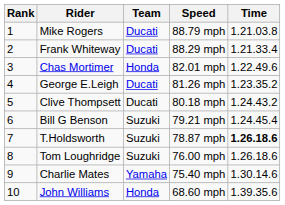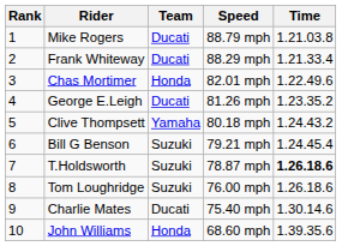 <table class="wikitable" style="font-size: 95%;">
 <tr style="background:#efefef;">
 <th>Rank</th>
 <th>Rider</th>
 <th>Team</th>
 <th>Speed</th>
 <th>Time</th>
 </tr>
 <tr>
 <td>1</td>
 <td> Mike Rogers</td>
 <td><a href='#'>Ducati</a></td>
 <td>88.79 mph</td>
 <td>1.21.03.8</td>
 </tr>
 <tr>
 <td>2</td>
 <td> Frank Whiteway</td>
 <td><a href='#'>Ducati</a></td>
 <td>88.29 mph</td>
 <td>1.21.33.4</td>
 </tr>
 <tr>
 <td>3</td>
 <td> 	<a href='#'>Chas Mortimer</a></td>
 <td><a href='#'>Honda</a></td>
 <td>82.01 mph</td>
 <td>1.22.49.6</td>
 </tr>
 <tr>
 <td>4</td>
 <td> 	George E.Leigh</td>
 <td><a href='#'>Ducati</a></td>
 <td>81.26 mph</td>
 <td>1.23.35.2</td>
 </tr>
 <tr>
 <td>5</td>
 <td> 	Clive Thompsett</td>
-<td>Ducati</td>
+<td><a href='#'>Yamaha</a></td>
 <td>80.18 mph</td>
 <td>1.24.43.2</td>
 </tr>
 <tr>
 <td>6</td>
 <td> Bill G Benson</td>
 <td>Suzuki</td>
 <td>79.21 mph</td>
 <td>1.24.45.4</td>
 </tr>
 <tr>
 <td>7</td>
 <td>  T.Holdsworth</td>
 <td>Suzuki</td>
 <td>78.87 mph</td>
 <td><strong>1.26.18.6</strong></td>
 </tr>
 <tr>
 <td>8</td>
 <td> 	Tom Loughridge</td>
 <td>Suzuki</td>
 <td>76.00 mph</td>
 <td>1.26.18.6</td>
 </tr>
 <tr>
 <td>9</td>
 <td> 	Charlie Mates</td>
-<td><a href='#'>Yamaha</a></td>
+<td>Ducati</td>
 <td>75.40 mph</td>
 <td>1.30.14.6</td>
 </tr>
 <tr>
 <td>10</td>
 <td> 	<a href='#'>John Williams</a></td>
 <td><a href='#'>Honda</a></td>
 <td>68.60 mph</td>
 <td>1.39.35.6</td>
 </tr>
 </table>
